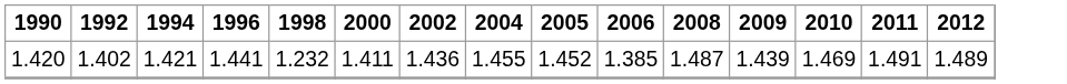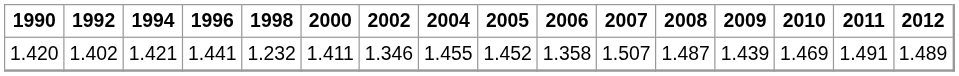 <table align="center" rules="all" cellspacing="0" cellpadding="4" style="border: 1px solid #999; border-right: 2px solid #999; border-bottom:2px solid #999">
 <tr>
 <th>1990</th>
 <th>1992</th>
 <th>1994</th>
 <th>1996</th>
 <th>1998</th>
 <th>2000</th>
 <th>2002</th>
 <th>2004</th>
 <th>2005</th>
 <th>2006</th>
+<th>2007</th>
 <th>2008</th>
 <th>2009</th>
 <th>2010</th>
 <th>2011</th>
 <th>2012</th>
 </tr>
 <tr>
 <td align=center>1.420</td>
 <td align=center>1.402</td>
 <td align=center>1.421</td>
 <td align=center>1.441</td>
 <td align=center>1.232</td>
 <td align=center>1.411</td>
-<td align=center>1.436</td>
+<td align=center>1.346</td>
 <td align=center>1.455</td>
 <td align=center>1.452</td>
-<td align=center>1.385</td>
+<td align=center>1.358</td>
+<td align=center>1.507</td>
 <td align=center>1.487</td>
 <td align=center>1.439</td>
 <td align=center>1.469</td>
 <td align=center>1.491</td>
 <td align=center>1.489</td>
 </tr>
 </table>
